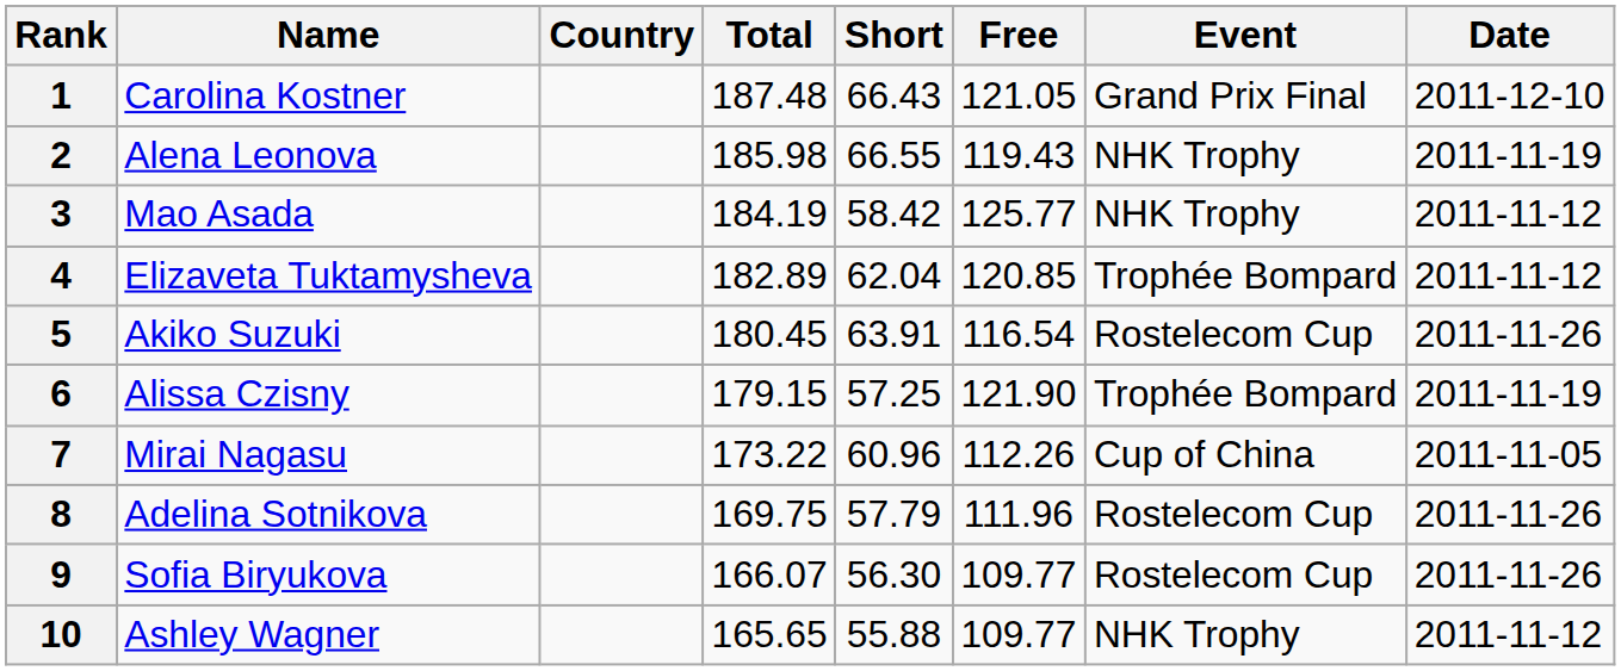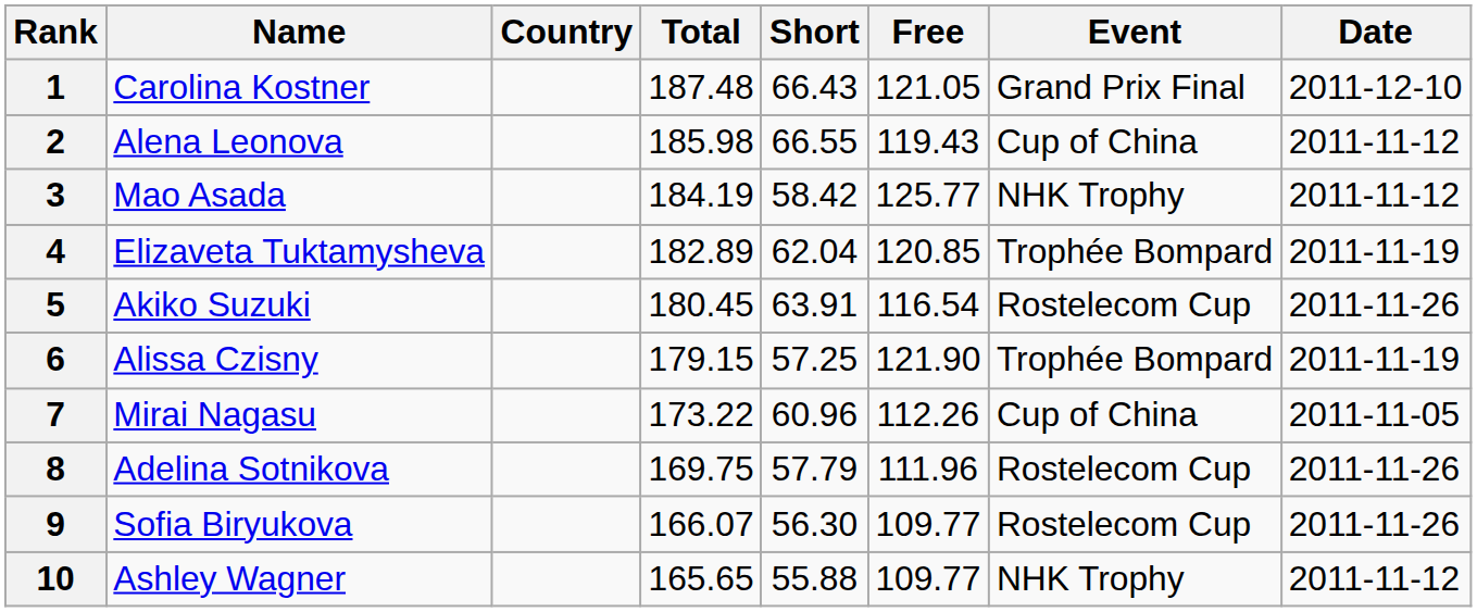 <table class="wikitable sortable">
 <tr>
 <th>Rank</th>
 <th>Name</th>
 <th>Country</th>
 <th>Total</th>
 <th>Short</th>
 <th>Free</th>
 <th>Event</th>
 <th>Date</th>
 </tr>
 <tr>
 <th>1</th>
 <td><a href='#'>Carolina Kostner</a></td>
 <td></td>
 <td align="center">187.48</td>
 <td align="center">66.43</td>
 <td align="center">121.05</td>
 <td>Grand Prix Final</td>
 <td>2011-12-10</td>
 </tr>
 <tr>
 <th>2</th>
 <td><a href='#'>Alena Leonova</a></td>
 <td></td>
 <td align="center">185.98</td>
 <td align="center">66.55</td>
 <td align="center">119.43</td>
-<td>NHK Trophy</td>
-<td>2011-11-19</td>
+<td>Cup of China</td>
+<td>2011-11-12</td>
 </tr>
 <tr>
 <th>3</th>
 <td><a href='#'>Mao Asada</a></td>
 <td></td>
 <td align="center">184.19</td>
 <td align="center">58.42</td>
 <td align="center">125.77</td>
 <td>NHK Trophy</td>
 <td>2011-11-12</td>
 </tr>
 <tr>
 <th>4</th>
 <td><a href='#'>Elizaveta Tuktamysheva</a></td>
 <td></td>
 <td align="center">182.89</td>
 <td align="center">62.04</td>
 <td align="center">120.85</td>
 <td>Trophée Bompard</td>
-<td>2011-11-12</td>
+<td>2011-11-19</td>
 </tr>
 <tr>
 <th>5</th>
 <td><a href='#'>Akiko Suzuki</a></td>
 <td></td>
 <td align="center">180.45</td>
 <td align="center">63.91</td>
 <td align="center">116.54</td>
 <td>Rostelecom Cup</td>
 <td>2011-11-26</td>
 </tr>
 <tr>
 <th>6</th>
 <td><a href='#'>Alissa Czisny</a></td>
 <td></td>
 <td align="center">179.15</td>
 <td align="center">57.25</td>
 <td align="center">121.90</td>
 <td>Trophée Bompard</td>
 <td>2011-11-19</td>
 </tr>
 <tr>
 <th>7</th>
 <td><a href='#'>Mirai Nagasu</a></td>
 <td></td>
 <td align="center">173.22</td>
 <td align="center">60.96</td>
 <td align="center">112.26</td>
 <td>Cup of China</td>
 <td>2011-11-05</td>
 </tr>
 <tr>
 <th>8</th>
 <td><a href='#'>Adelina Sotnikova</a></td>
 <td></td>
 <td align="center">169.75</td>
 <td align="center">57.79</td>
 <td align="center">111.96</td>
 <td>Rostelecom Cup</td>
 <td>2011-11-26</td>
 </tr>
 <tr>
 <th>9</th>
 <td><a href='#'>Sofia Biryukova</a></td>
 <td></td>
 <td align="center">166.07</td>
 <td align="center">56.30</td>
 <td align="center">109.77</td>
 <td>Rostelecom Cup</td>
 <td>2011-11-26</td>
 </tr>
 <tr>
 <th>10</th>
 <td><a href='#'>Ashley Wagner</a></td>
 <td></td>
 <td align="center">165.65</td>
 <td align="center">55.88</td>
 <td align="center">109.77</td>
 <td>NHK Trophy</td>
 <td>2011-11-12</td>
 </tr>
 </table>
